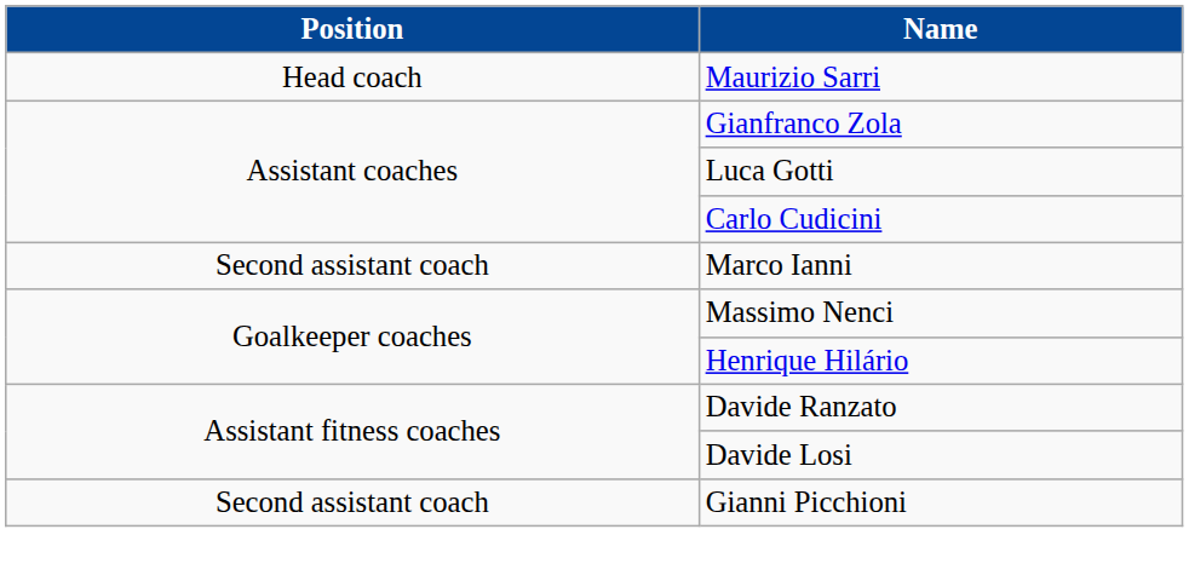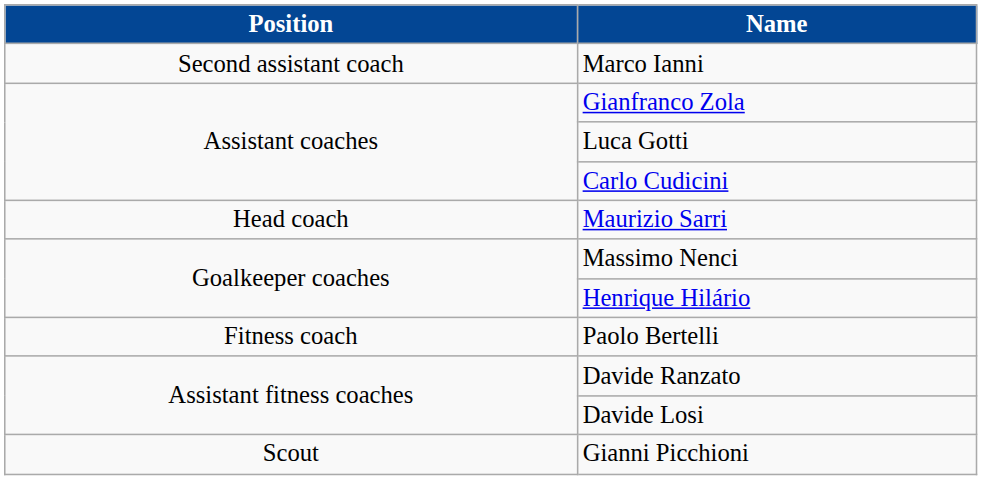 <table class="wikitable" style="text-align:center;width:50%;">
 <tr>
 <th style=background:#034694;color:#FFFFFF>Position</th>
 <th style=background:#034694;color:#FFFFFF>Name</th>
 </tr>
 <tr>
-<td>Head coach</td>
-<td align=left> <a href='#'>Maurizio Sarri</a></td>
+<td>Second assistant coach</td>
+<td align=left> Marco Ianni</td>
 </tr>
 <tr>
 <td rowspan=3>Assistant coaches</td>
 <td align=left> <a href='#'>Gianfranco Zola</a></td>
 </tr>
 <tr>
 <td align=left> Luca Gotti</td>
 </tr>
 <tr>
 <td align=left> <a href='#'>Carlo Cudicini</a></td>
 </tr>
 <tr>
-<td>Second assistant coach</td>
-<td align=left> Marco Ianni</td>
+<td>Head coach</td>
+<td align=left> <a href='#'>Maurizio Sarri</a></td>
 </tr>
 <tr>
 <td rowspan=2>Goalkeeper coaches</td>
 <td align=left> Massimo Nenci</td>
 </tr>
 <tr>
 <td align=left> <a href='#'>Henrique Hilário</a></td>
 </tr>
 <tr>
+<td>Fitness coach</td>
+<td align=left> Paolo Bertelli</td>
+</tr>
+<tr>
 <td rowspan=2>Assistant fitness coaches</td>
 <td align=left> Davide Ranzato</td>
 </tr>
 <tr>
 <td align=left> Davide Losi</td>
 </tr>
 <tr>
-<td>Second assistant coach</td>
+<td>Scout</td>
 <td align=left> Gianni Picchioni</td>
 </tr>
 </table>
